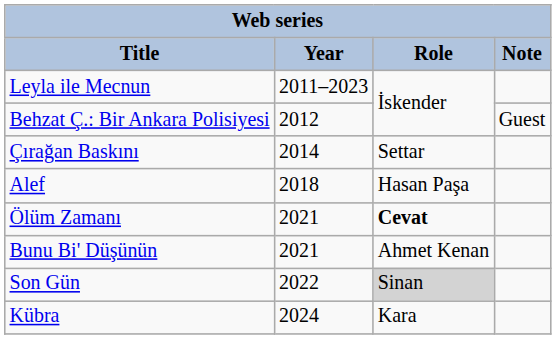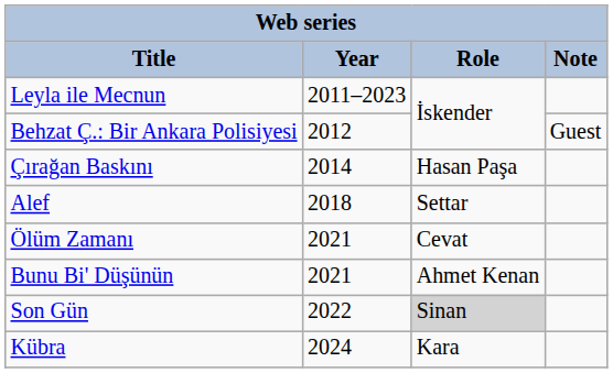 <table class="wikitable" style="font-size: 80%;">
 <tr>
 <th colspan="4" style="background:LightSteelBlue">Web series</th>
 </tr>
 <tr>
 <th style="background:LightSteelBlue">Title</th>
 <th style="background:LightSteelBlue">Year</th>
 <th style="background:LightSteelBlue">Role</th>
 <th style="background:LightSteelBlue">Note</th>
 </tr>
 <tr>
 <td><a href='#'>Leyla ile Mecnun</a></td>
 <td>2011–2023</td>
 <td rowspan="2">İskender</td>
 <td></td>
 </tr>
 <tr>
 <td><a href='#'>Behzat Ç.: Bir Ankara Polisiyesi</a></td>
 <td>2012</td>
 <td>Guest</td>
 </tr>
 <tr>
 <td><a href='#'>Çırağan Baskını</a></td>
 <td>2014</td>
-<td>Settar</td>
+<td>Hasan Paşa</td>
 <td></td>
 </tr>
 <tr>
 <td><a href='#'>Alef</a></td>
 <td>2018</td>
-<td>Hasan Paşa</td>
+<td>Settar</td>
 <td></td>
 </tr>
 <tr>
 <td><a href='#'>Ölüm Zamanı</a></td>
 <td>2021</td>
-<td><strong>Cevat</strong></td>
+<td>Cevat</td>
 <td></td>
 </tr>
 <tr>
 <td><a href='#'>Bunu Bi' Düşünün</a></td>
 <td>2021</td>
 <td>Ahmet Kenan</td>
 <td></td>
 </tr>
 <tr>
 <td><a href='#'>Son Gün</a></td>
 <td>2022</td>
 <td style="background: lightgrey;">Sinan</td>
 <td></td>
 </tr>
 <tr>
 <td><a href='#'>Kübra</a></td>
 <td>2024</td>
 <td>Kara</td>
 <td></td>
 </tr>
 </table>
